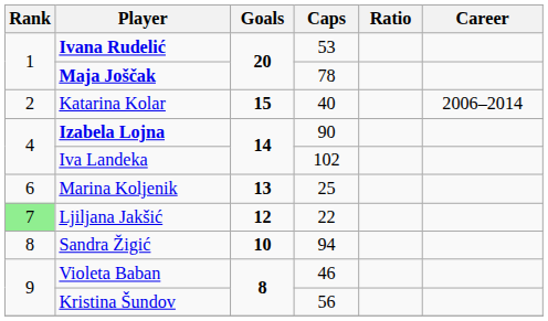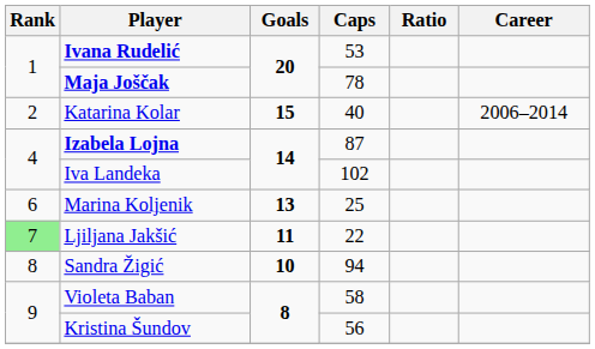 <table class="wikitable sortable" style="text-align: center;">
 <tr>
 <th width=30px>Rank</th>
 <th class="unsortable" width=150px>Player</th>
 <th width=50px>Goals</th>
 <th width=50px>Caps</th>
 <th width=50px>Ratio</th>
 <th class="unsortable" width=100px>Career</th>
 </tr>
 <tr>
 <td rowspan=2>1</td>
 <td align="left"><strong><a href='#'>Ivana Rudelić</a></strong></td>
 <td rowspan=2><strong>20</strong></td>
 <td>53</td>
 <td></td>
 <td></td>
 </tr>
 <tr>
 <td align="left"><strong><a href='#'>Maja Joščak</a></strong></td>
 <td>78</td>
 <td></td>
 <td></td>
 </tr>
 <tr>
 <td>2</td>
 <td align="left"><a href='#'>Katarina Kolar</a></td>
 <td><strong>15</strong></td>
 <td>40</td>
 <td></td>
 <td>2006–2014</td>
 </tr>
 <tr>
 <td rowspan=2>4</td>
 <td align="left"><strong><a href='#'>Izabela Lojna</a></strong></td>
 <td rowspan=2><strong>14</strong></td>
-<td>90</td>
+<td>87</td>
 <td></td>
 <td></td>
 </tr>
 <tr>
 <td align="left"><a href='#'>Iva Landeka</a></td>
 <td>102</td>
 <td></td>
 <td></td>
 </tr>
 <tr>
 <td>6</td>
 <td align="left"><a href='#'>Marina Koljenik</a></td>
 <td><strong>13</strong></td>
 <td>25</td>
 <td></td>
 <td></td>
 </tr>
 <tr>
 <td style="background: lightgreen;">7</td>
 <td align="left"><a href='#'>Ljiljana Jakšić</a></td>
-<td><strong>12</strong></td>
+<td><strong>11</strong></td>
 <td>22</td>
 <td></td>
 <td></td>
 </tr>
 <tr>
 <td>8</td>
 <td align="left"><a href='#'>Sandra Žigić</a></td>
 <td><strong>10</strong></td>
 <td>94</td>
 <td></td>
 <td></td>
 </tr>
 <tr>
 <td rowspan="2">9</td>
 <td align="left"><a href='#'>Violeta Baban</a></td>
 <td rowspan="2"><strong>8</strong></td>
-<td>46</td>
+<td>58</td>
 <td></td>
 <td></td>
 </tr>
 <tr>
 <td align="left"><a href='#'>Kristina Šundov</a></td>
 <td>56</td>
 <td></td>
 <td></td>
 </tr>
 <tr>
 </tr>
 </table>
